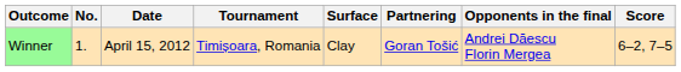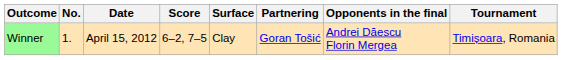 <table class=wikitable style=font-size:97%>
 <tr>
 <th>Outcome</th>
 <th>No.</th>
 <th>Date</th>
-<th>Tournament</th>
+<th>Score</th>
 <th>Surface</th>
 <th>Partnering</th>
 <th>Opponents in the final</th>
-<th>Score</th>
+<th>Tournament</th>
 </tr>
 <tr bgcolor="moccasin">
 <td style="background:#98FB98">Winner</td>
 <td>1.</td>
 <td>April 15, 2012</td>
-<td><a href='#'>Timișoara</a>, Romania</td>
+<td>6–2, 7–5</td>
 <td>Clay</td>
 <td> <a href='#'>Goran Tošić</a></td>
 <td> <a href='#'>Andrei Dăescu</a><br> <a href='#'>Florin Mergea</a></td>
-<td>6–2, 7–5</td>
+<td><a href='#'>Timișoara</a>, Romania</td>
 </tr>
 </table>
